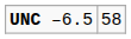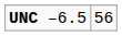 <table class="wikitable">
 <tr align="center">
 </tr>
 <tr align="center">
 <td><strong>UNC</strong> –6.5</td>
-<td>58</td>
+<td>56</td>
 </tr>
 </table>
